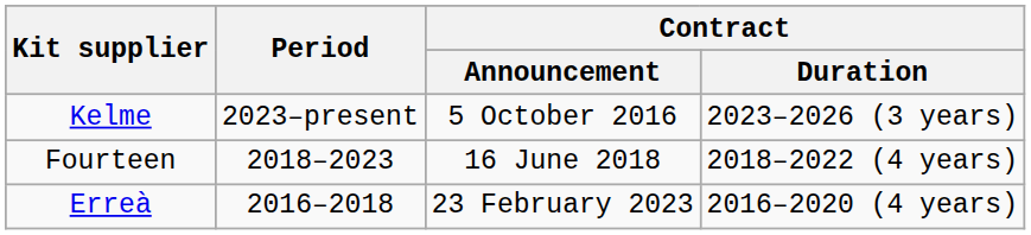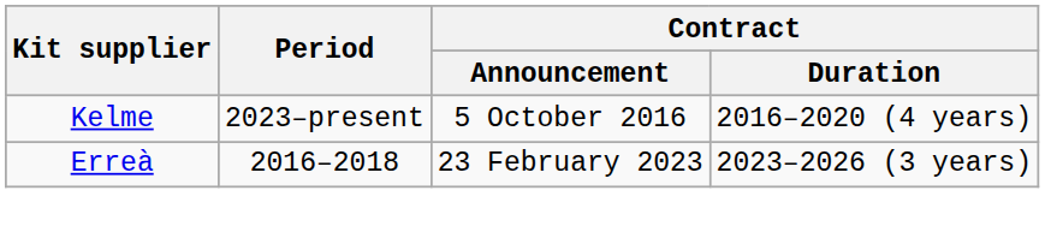 <table class="wikitable" style="text-align: center;">
 <tr>
 <th rowspan="2">Kit supplier</th>
 <th rowspan="2">Period</th>
 <th colspan="2">Contract</th>
 </tr>
 <tr>
 <th>Announcement</th>
 <th>Duration</th>
 </tr>
 <tr>
 <td> <a href='#'>Kelme</a></td>
 <td>2023–present</td>
 <td>5 October 2016</td>
-<td>2023–2026 (3 years)</td>
-</tr>
-<tr>
-<td> Fourteen</td>
-<td>2018–2023</td>
-<td>16 June 2018</td>
-<td>2018–2022 (4 years)</td>
+<td>2016–2020 (4 years)</td>
 </tr>
 <tr>
 <td> <a href='#'>Erreà</a></td>
 <td>2016–2018</td>
 <td>23 February 2023</td>
-<td>2016–2020 (4 years)</td>
+<td>2023–2026 (3 years)</td>
 </tr>
 </table>
